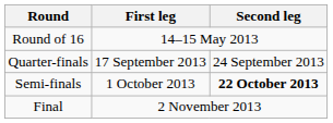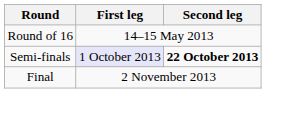 <table class="wikitable" style="text-align:center">
 <tr>
 <th>Round</th>
 <th>First leg</th>
 <th>Second leg</th>
 </tr>
 <tr>
 <td>Round of 16</td>
 <td colspan=2>14–15 May 2013</td>
 </tr>
 <tr>
-<td>Quarter-finals</td>
-<td>17 September 2013</td>
-<td>24 September 2013</td>
-</tr>
-<tr>
 <td>Semi-finals</td>
-<td>1 October 2013</td>
+<td style="background: lavender;">1 October 2013</td>
 <td><strong>22 October 2013</strong></td>
 </tr>
 <tr>
 <td>Final</td>
 <td colspan=2>2 November 2013</td>
 </tr>
 </table>
